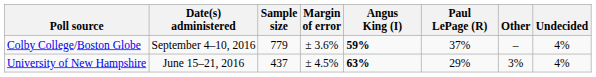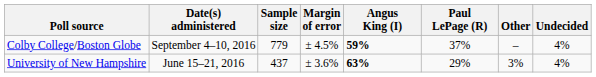 <table class="wikitable">
 <tr valign=bottom>
 <th>Poll source</th>
 <th>Date(s)<br>administered</th>
 <th>Sample<br>size</th>
 <th>Margin<br>of error</th>
 <th style="width:100px;">Angus<br>King (I)</th>
 <th style="width:100px;">Paul<br>LePage (R)</th>
 <th>Other</th>
 <th>Undecided</th>
 </tr>
 <tr>
 <td><a href='#'>Colby College</a>/<a href='#'>Boston Globe</a></td>
 <td align=center>September 4–10, 2016</td>
 <td align=center>779</td>
-<td align=center>± 3.6%</td>
+<td align=center>± 4.5%</td>
 <td><strong>59%</strong></td>
 <td align=center>37%</td>
 <td align=center>–</td>
 <td align=center>4%</td>
 </tr>
 <tr>
 <td><a href='#'>University of New Hampshire</a></td>
 <td align=center>June 15–21, 2016</td>
 <td align=center>437</td>
-<td align=center>± 4.5%</td>
+<td align=center>± 3.6%</td>
 <td><strong>63%</strong></td>
 <td align=center>29%</td>
 <td align=center>3%</td>
 <td align=center>4%</td>
 </tr>
 </table>
